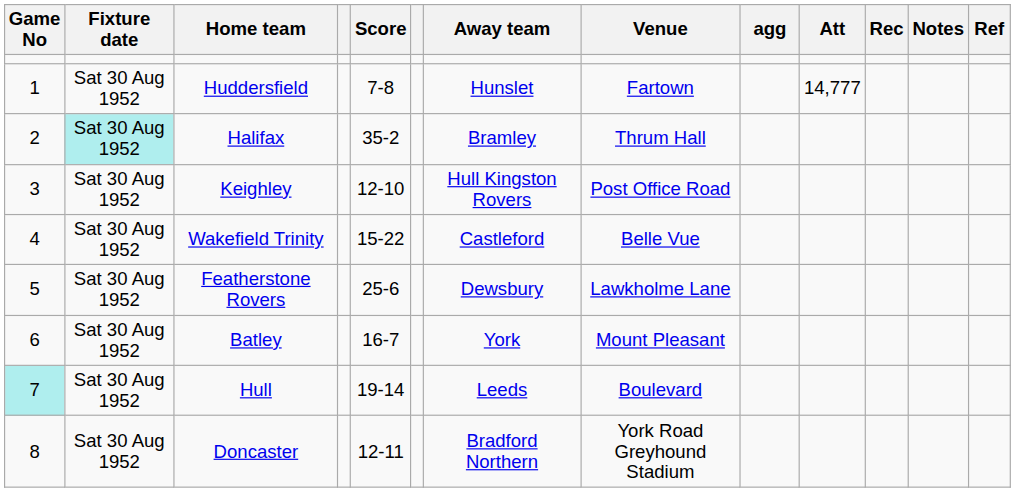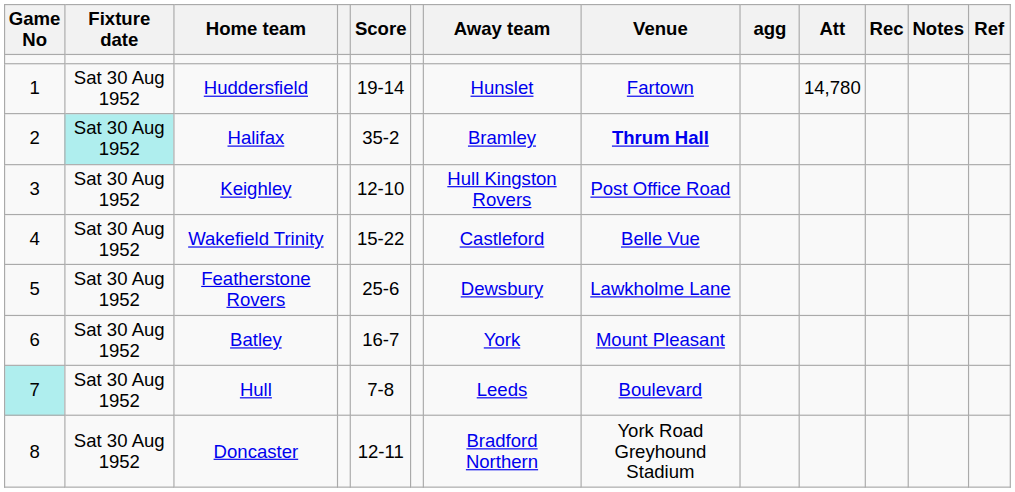 <table class="wikitable" style="text-align:center;">
 <tr>
 <th width=20 abbr="No">Game No</th>
 <th width=100 abbr="Date">Fixture date</th>
 <th width=150 abbr="Home team">Home team</th>
 <th width=5 abbr="space"></th>
 <th width=20 abbr="Score">Score</th>
 <th width=5 abbr="space"></th>
 <th width=150 abbr="Away team">Away team</th>
 <th width=150 abbr="Venue">Venue</th>
 <th width=50 abbr="agg">agg</th>
 <th width=30 abbr="Att">Att</th>
 <th width=30 abbr="Rec">Rec</th>
 <th width=20 abbr="Notes">Notes</th>
 <th width=30 abbr="Ref">Ref</th>
 </tr>
 <tr>
 <td></td>
 <td></td>
 <td></td>
 <td></td>
 <td></td>
 <td></td>
 <td></td>
 <td></td>
 <td></td>
 <td></td>
 <td></td>
 <td></td>
 </tr>
 <tr>
 <td>1</td>
 <td>Sat 30 Aug 1952</td>
 <td><a href='#'>Huddersfield</a></td>
 <td></td>
-<td>7-8</td>
+<td>19-14</td>
 <td></td>
 <td><a href='#'>Hunslet</a></td>
 <td><a href='#'>Fartown</a></td>
 <td></td>
-<td>14,777</td>
+<td>14,780</td>
 <td></td>
 <td></td>
 <td></td>
 </tr>
 <tr>
 <td>2</td>
 <td style="background: paleturquoise;">Sat 30 Aug 1952</td>
 <td><a href='#'>Halifax</a></td>
 <td></td>
 <td>35-2</td>
 <td></td>
 <td><a href='#'>Bramley</a></td>
-<td><a href='#'>Thrum Hall</a></td>
+<td><strong><a href='#'>Thrum Hall</a></strong></td>
 <td></td>
 <td></td>
 <td></td>
 <td></td>
 <td></td>
 </tr>
 <tr>
 <td>3</td>
 <td>Sat 30 Aug 1952</td>
 <td><a href='#'>Keighley</a></td>
 <td></td>
 <td>12-10</td>
 <td></td>
 <td><a href='#'>Hull Kingston Rovers</a></td>
 <td><a href='#'>Post Office Road</a></td>
 <td></td>
 <td></td>
 <td></td>
 <td></td>
 <td></td>
 </tr>
 <tr>
 <td>4</td>
 <td>Sat 30 Aug 1952</td>
 <td><a href='#'>Wakefield Trinity</a></td>
 <td></td>
 <td>15-22</td>
 <td></td>
 <td><a href='#'>Castleford</a></td>
 <td><a href='#'>Belle Vue</a></td>
 <td></td>
 <td></td>
 <td></td>
 <td></td>
 <td></td>
 </tr>
 <tr>
 <td>5</td>
 <td>Sat 30 Aug 1952</td>
 <td><a href='#'>Featherstone Rovers</a></td>
 <td></td>
 <td>25-6</td>
 <td></td>
 <td><a href='#'>Dewsbury</a></td>
 <td><a href='#'>Lawkholme Lane</a></td>
 <td></td>
 <td></td>
 <td></td>
 <td></td>
 <td></td>
 </tr>
 <tr>
 <td>6</td>
 <td>Sat 30 Aug 1952</td>
 <td><a href='#'>Batley</a></td>
 <td></td>
 <td>16-7</td>
 <td></td>
 <td><a href='#'>York</a></td>
 <td><a href='#'>Mount Pleasant</a></td>
 <td></td>
 <td></td>
 <td></td>
 <td></td>
 <td></td>
 </tr>
 <tr>
 <td style="background: paleturquoise;">7</td>
 <td>Sat 30 Aug 1952</td>
 <td><a href='#'>Hull</a></td>
 <td></td>
-<td>19-14</td>
+<td>7-8</td>
 <td></td>
 <td><a href='#'>Leeds</a></td>
 <td><a href='#'>Boulevard</a></td>
 <td></td>
 <td></td>
 <td></td>
 <td></td>
 <td></td>
 </tr>
 <tr>
 <td>8</td>
 <td>Sat 30 Aug 1952</td>
 <td><a href='#'>Doncaster</a></td>
 <td></td>
 <td>12-11</td>
 <td></td>
 <td><a href='#'>Bradford Northern</a></td>
 <td>York Road Greyhound Stadium</td>
 <td></td>
 <td></td>
 <td></td>
 <td></td>
 <td></td>
 </tr>
 </table>
